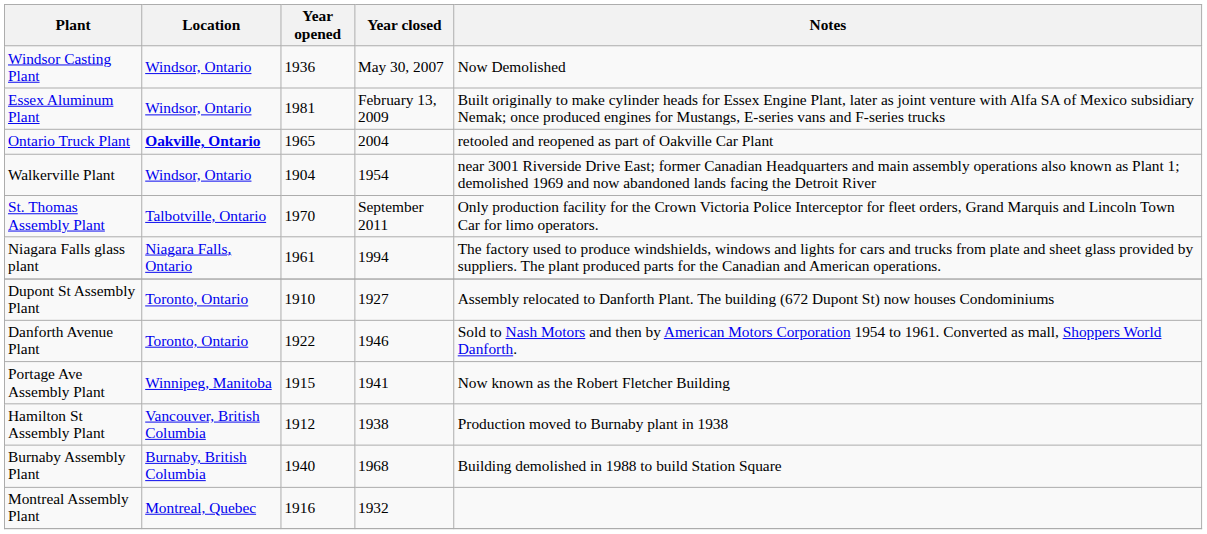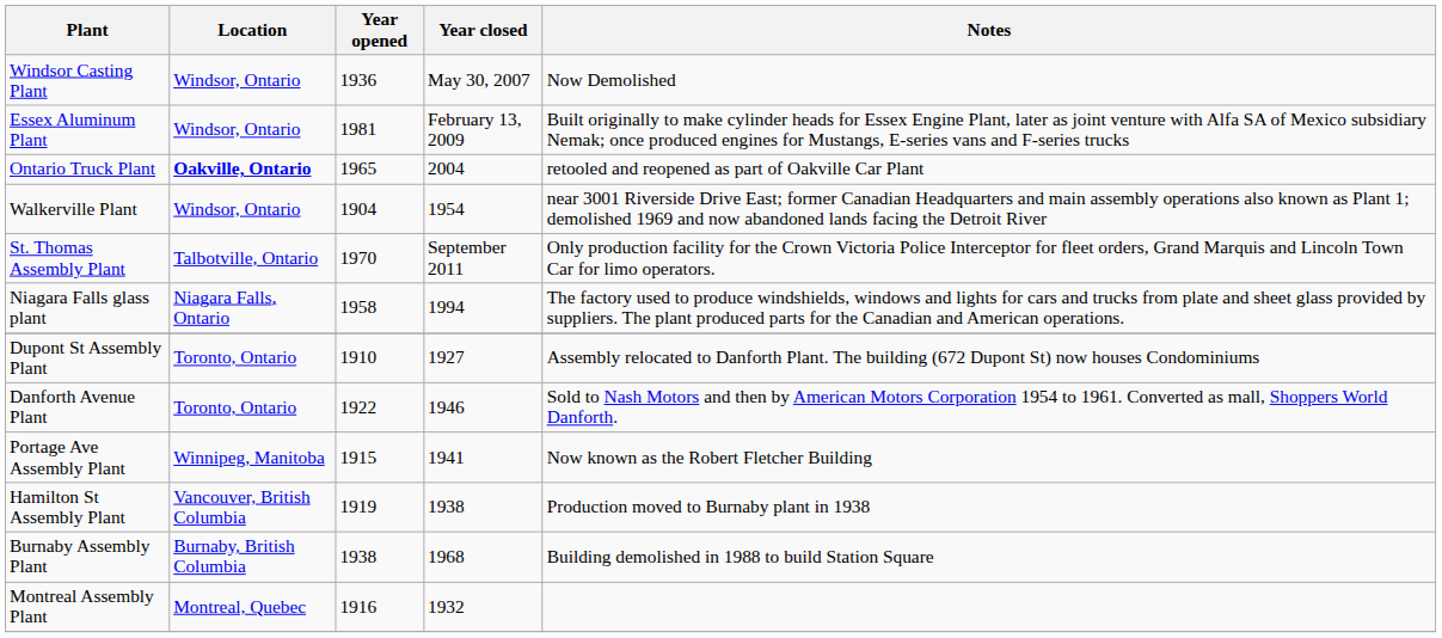 <table class="wikitable">
 <tr>
 <th>Plant</th>
 <th>Location</th>
 <th>Year opened</th>
 <th>Year closed</th>
 <th>Notes</th>
 </tr>
 <tr>
 <td><a href='#'>Windsor Casting Plant</a></td>
 <td><a href='#'>Windsor, Ontario</a></td>
 <td>1936</td>
 <td>May 30, 2007</td>
 <td>Now Demolished</td>
 </tr>
 <tr>
 <td><a href='#'>Essex Aluminum Plant</a></td>
 <td><a href='#'>Windsor, Ontario</a></td>
 <td>1981</td>
 <td>February 13, 2009</td>
 <td>Built originally to make cylinder heads for Essex Engine Plant, later as joint venture with Alfa SA of Mexico subsidiary Nemak; once produced engines for Mustangs, E-series vans and F-series trucks</td>
 </tr>
 <tr>
 <td><a href='#'>Ontario Truck Plant</a></td>
 <td><strong><a href='#'>Oakville, Ontario</a></strong></td>
 <td>1965</td>
 <td>2004</td>
 <td>retooled and reopened as part of Oakville Car Plant</td>
 </tr>
 <tr>
 <td Ford Walkerville Plant>Walkerville Plant</td>
 <td><a href='#'>Windsor, Ontario</a></td>
 <td>1904</td>
 <td>1954</td>
 <td>near 3001 Riverside Drive East; former Canadian Headquarters and main assembly operations also known as Plant 1; demolished 1969 and now abandoned lands facing the Detroit River</td>
 </tr>
 <tr>
 <td><a href='#'>St. Thomas Assembly Plant</a></td>
 <td><a href='#'>Talbotville, Ontario</a></td>
 <td>1970</td>
 <td>September 2011</td>
 <td>Only production facility for the Crown Victoria Police Interceptor for fleet orders, Grand Marquis and Lincoln Town Car for limo operators.</td>
 </tr>
 <tr>
 <td>Niagara Falls glass plant</td>
 <td><a href='#'>Niagara Falls, Ontario</a></td>
-<td>1961</td>
+<td>1958</td>
 <td>1994</td>
 <td>The factory used to produce windshields, windows and lights for cars and trucks from plate and sheet glass provided by suppliers. The plant produced parts for the Canadian and American operations.</td>
 </tr>
 <tr>
 </tr>
 <tr>
 <td>Dupont St Assembly Plant</td>
 <td><a href='#'>Toronto, Ontario</a></td>
 <td>1910</td>
 <td>1927</td>
 <td>Assembly relocated to Danforth Plant. The building (672 Dupont St) now houses Condominiums</td>
 </tr>
 <tr>
 <td>Danforth Avenue Plant</td>
 <td><a href='#'>Toronto, Ontario</a></td>
 <td>1922</td>
 <td>1946</td>
 <td>Sold to <a href='#'>Nash Motors</a> and then by <a href='#'>American Motors Corporation</a> 1954 to 1961. Converted as mall, <a href='#'>Shoppers World Danforth</a>.</td>
 </tr>
 <tr>
 <td>Portage Ave Assembly Plant</td>
 <td><a href='#'>Winnipeg, Manitoba</a></td>
 <td>1915</td>
 <td>1941</td>
 <td>Now known as the Robert Fletcher Building</td>
 </tr>
 <tr>
 <td>Hamilton St Assembly Plant</td>
 <td><a href='#'>Vancouver, British Columbia</a></td>
-<td>1912</td>
+<td>1919</td>
 <td>1938</td>
 <td>Production moved to Burnaby plant in 1938</td>
 </tr>
 <tr>
 <td>Burnaby Assembly Plant</td>
 <td><a href='#'>Burnaby, British Columbia</a></td>
-<td>1940</td>
+<td>1938</td>
 <td>1968</td>
 <td>Building demolished in 1988 to build Station Square</td>
 </tr>
 <tr>
 <td>Montreal Assembly Plant</td>
 <td><a href='#'>Montreal, Quebec</a></td>
 <td>1916</td>
 <td>1932</td>
 <td></td>
 </tr>
 <tr>
 </tr>
 </table>
